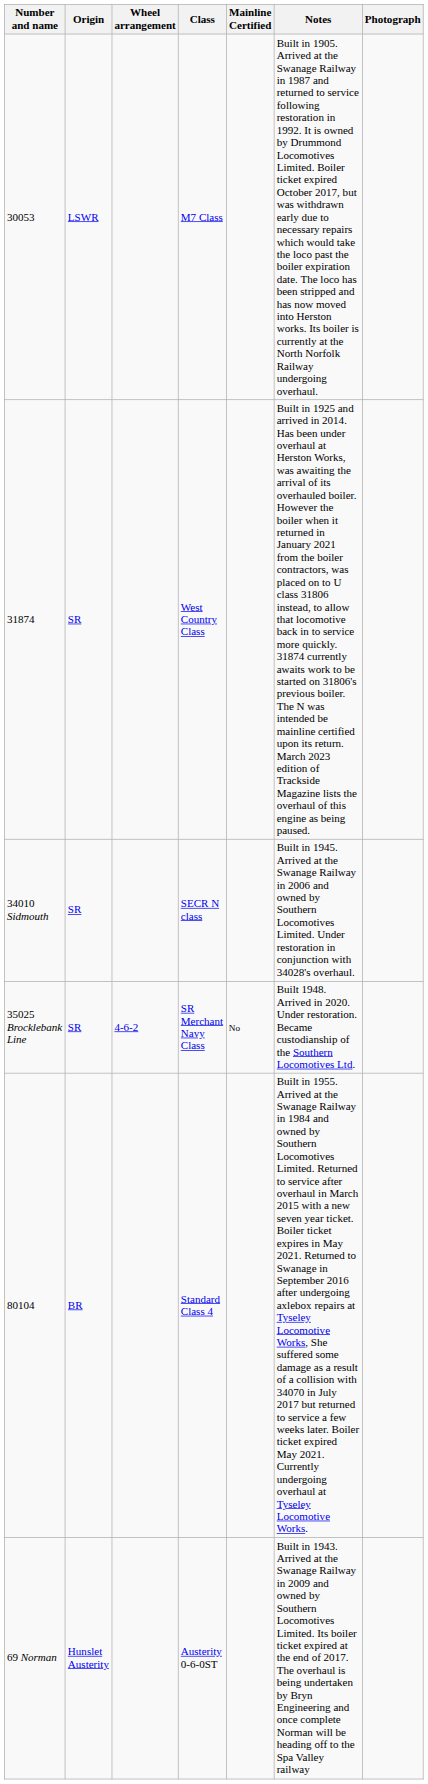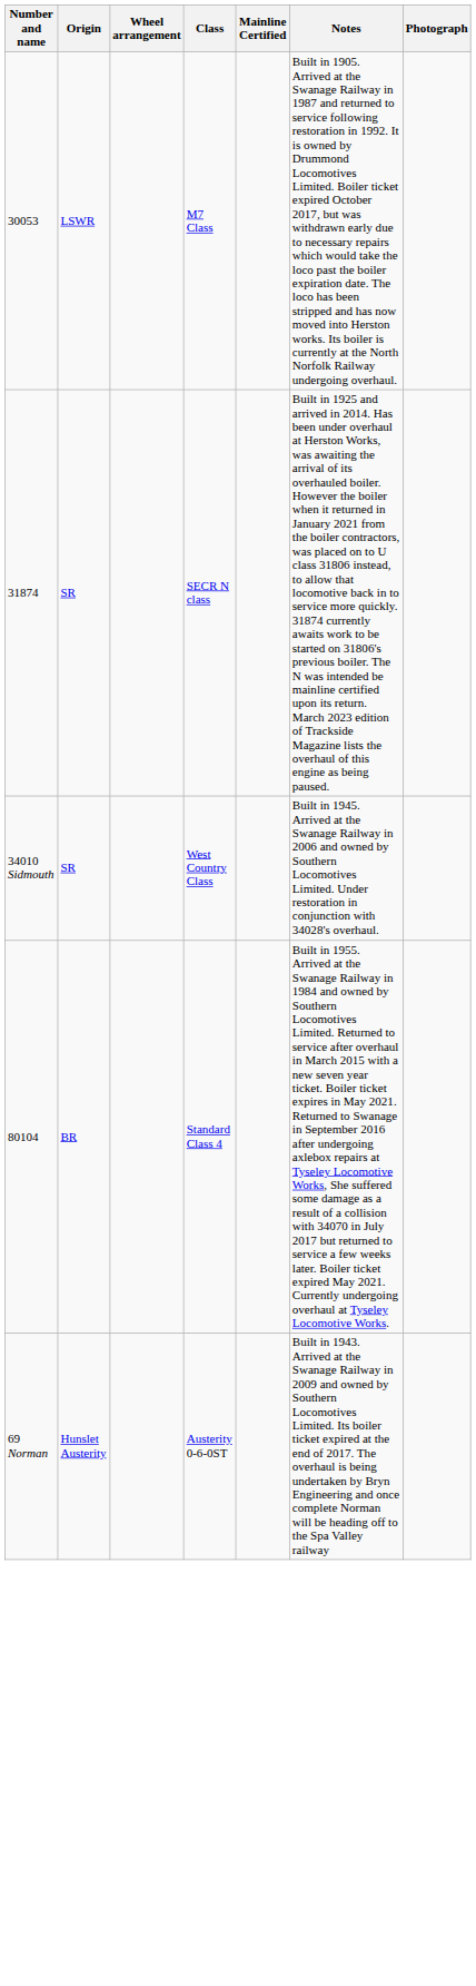 <table class="wikitable">
 <tr>
 <th>Number and name</th>
 <th>Origin</th>
 <th>Wheel<br>arrangement</th>
 <th>Class</th>
 <th>Mainline Certified</th>
 <th>Notes</th>
 <th>Photograph</th>
 </tr>
 <tr>
 <td>30053</td>
 <td><a href='#'>LSWR</a></td>
 <td></td>
 <td><a href='#'>M7 Class</a></td>
 <td></td>
 <td>Built in 1905. Arrived at the Swanage Railway in 1987 and returned to service following restoration in 1992. It is owned by Drummond Locomotives Limited. Boiler ticket expired October 2017, but was withdrawn early due to necessary repairs which would take the loco past the boiler expiration date. The loco has been stripped and has now moved into Herston works. Its boiler is currently at the North Norfolk Railway undergoing overhaul.</td>
 <td></td>
 </tr>
 <tr>
 <td>31874</td>
 <td><a href='#'>SR</a></td>
 <td></td>
-<td><a href='#'>West Country Class</a></td>
+<td><a href='#'>SECR N class</a></td>
 <td></td>
 <td>Built in 1925 and arrived in 2014. Has been under overhaul at Herston Works, was awaiting the arrival of its overhauled boiler. However the boiler when it returned in January 2021 from the boiler contractors, was placed on to U class 31806 instead, to allow that locomotive back in to service more quickly. 31874 currently awaits work to be started on 31806's previous boiler. The N was intended be mainline certified upon its return. March 2023 edition of Trackside Magazine lists the overhaul of this engine as being paused.</td>
 <td></td>
 </tr>
 <tr>
 <td>34010 <em>Sidmouth</em></td>
 <td><a href='#'>SR</a></td>
 <td></td>
-<td><a href='#'>SECR N class</a></td>
+<td><a href='#'>West Country Class</a></td>
 <td></td>
 <td>Built in 1945. Arrived at the Swanage Railway in 2006 and owned by Southern Locomotives Limited. Under restoration in conjunction with 34028's overhaul.</td>
-<td></td>
-</tr>
-<tr>
-<td>35025 <em>Brocklebank Line</em></td>
-<td><a href='#'>SR</a></td>
-<td><a href='#'>4-6-2</a></td>
-<td><a href='#'>SR Merchant Navy Class</a></td>
-<td><small>No</small></td>
-<td>Built 1948. Arrived in 2020. Under restoration. Became custodianship of the <a href='#'>Southern Locomotives Ltd</a>.</td>
 <td></td>
 </tr>
 <tr>
 <td>80104</td>
 <td><a href='#'>BR</a></td>
 <td></td>
 <td><a href='#'>Standard Class 4</a></td>
 <td></td>
 <td>Built in 1955. Arrived at the Swanage Railway in 1984 and owned by Southern Locomotives Limited. Returned to service after overhaul in March 2015 with a new seven year ticket. Boiler ticket expires in May 2021. Returned to Swanage in September 2016 after undergoing axlebox repairs at <a href='#'>Tyseley Locomotive Works</a>, She suffered some damage as a result of a collision with 34070 in July 2017 but returned to service a few weeks later. Boiler ticket expired May 2021. Currently undergoing overhaul at <a href='#'>Tyseley Locomotive Works</a>.</td>
 <td></td>
 </tr>
 <tr>
 <td>69 <em>Norman</em></td>
 <td><a href='#'>Hunslet Austerity</a></td>
 <td></td>
 <td><a href='#'>Austerity</a> 0-6-0ST</td>
 <td></td>
 <td>Built in 1943. Arrived at the Swanage Railway in 2009 and owned by Southern Locomotives Limited. Its boiler ticket expired at the end of 2017. The overhaul is being undertaken by Bryn Engineering and once complete Norman will be heading off to the Spa Valley railway </td>
 <td></td>
 </tr>
 </table>
